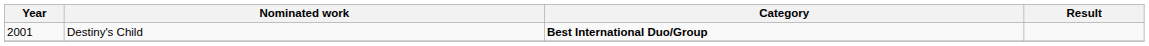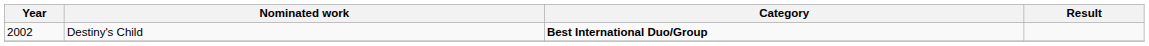 <table class="wikitable" width="100%">
 <tr>
 <th width="5%">Year</th>
 <th width="40%">Nominated work</th>
 <th width="40%">Category</th>
 <th width="10%">Result</th>
 </tr>
 <tr>
-<td>2001</td>
+<td>2002</td>
 <td>Destiny's Child</td>
 <td><strong>Best International Duo/Group</strong></td>
 <td></td>
 </tr>
 <tr>
 </tr>
 </table>
